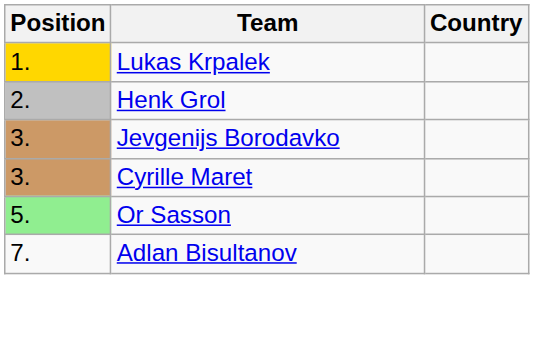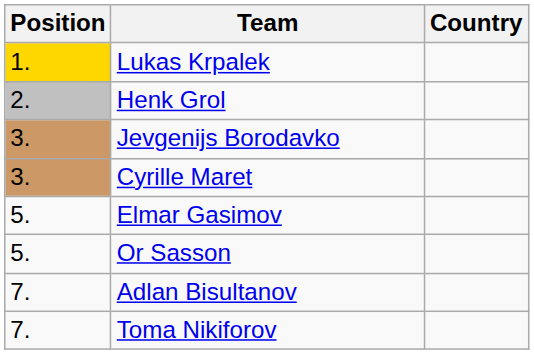 <table class=wikitable>
 <tr>
 <th width=10>Position</th>
 <th width=200>Team</th>
 <th>Country</th>
 </tr>
 <tr>
 <td bgcolor=gold>1.</td>
 <td><a href='#'>Lukas Krpalek</a></td>
 <td></td>
 </tr>
 <tr>
 <td bgcolor="silver">2.</td>
 <td><a href='#'>Henk Grol</a></td>
 <td></td>
 </tr>
 <tr>
 <td bgcolor="CC9966">3.</td>
 <td><a href='#'>Jevgenijs Borodavko</a></td>
 <td></td>
 </tr>
 <tr>
 <td bgcolor="CC9966">3.</td>
 <td><a href='#'>Cyrille Maret</a></td>
 <td></td>
 </tr>
 <tr>
-<td style="background: lightgreen;">5.</td>
+<td>5.</td>
+<td><a href='#'>Elmar Gasimov</a></td>
+<td></td>
+</tr>
+<tr>
+<td>5.</td>
 <td><a href='#'>Or Sasson</a></td>
 <td></td>
 </tr>
 <tr>
 <td>7.</td>
 <td><a href='#'>Adlan Bisultanov</a></td>
 <td></td>
 </tr>
+<tr>
+<td>7.</td>
+<td><a href='#'>Toma Nikiforov</a></td>
+<td></td>
+</tr>
 </table>
